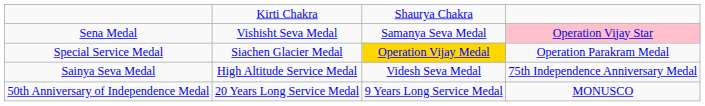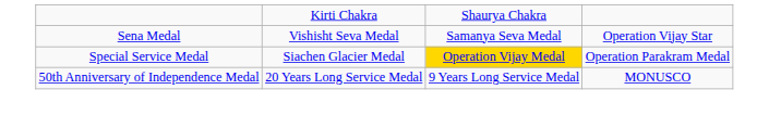 <table class="wikitable" style="margin:1em auto; text-align:center;">
 <tr>
 <td></td>
 <td><a href='#'>Kirti Chakra</a></td>
 <td><a href='#'>Shaurya Chakra</a></td>
 <td></td>
 </tr>
 <tr>
 <td style="text-align: center;"><a href='#'>Sena Medal</a></td>
 <td style="text-align: center;"><a href='#'>Vishisht Seva Medal</a></td>
 <td style="text-align: center;"><a href='#'>Samanya Seva Medal</a></td>
-<td style="background: pink; text-align: center;"><a href='#'>Operation Vijay Star</a></td>
+<td style="text-align: center;"><a href='#'>Operation Vijay Star</a></td>
 </tr>
 <tr>
 <td style="text-align: center;"><a href='#'>Special Service Medal</a></td>
 <td style="text-align: center;"><a href='#'>Siachen Glacier Medal</a></td>
 <td style="background: gold; text-align: center;"><a href='#'>Operation Vijay Medal</a></td>
 <td style="text-align: center;"><a href='#'>Operation Parakram Medal</a></td>
 </tr>
 <tr>
-<td style="text-align: center;"><a href='#'>Sainya Seva Medal</a></td>
-<td style="text-align: center;"><a href='#'>High Altitude Service Medal</a></td>
-<td style="text-align: center;"><a href='#'>Videsh Seva Medal</a></td>
-<td style="text-align: center;"><a href='#'>75th Independence Anniversary Medal</a></td>
-</tr>
-<tr>
 <td style="text-align: center;"><a href='#'>50th Anniversary of Independence Medal</a></td>
 <td style="text-align: center;"><a href='#'>20 Years Long Service Medal</a></td>
 <td style="text-align: center;"><a href='#'>9 Years Long Service Medal</a></td>
 <td style="text-align: center;"><a href='#'>MONUSCO</a></td>
 </tr>
 </table>
